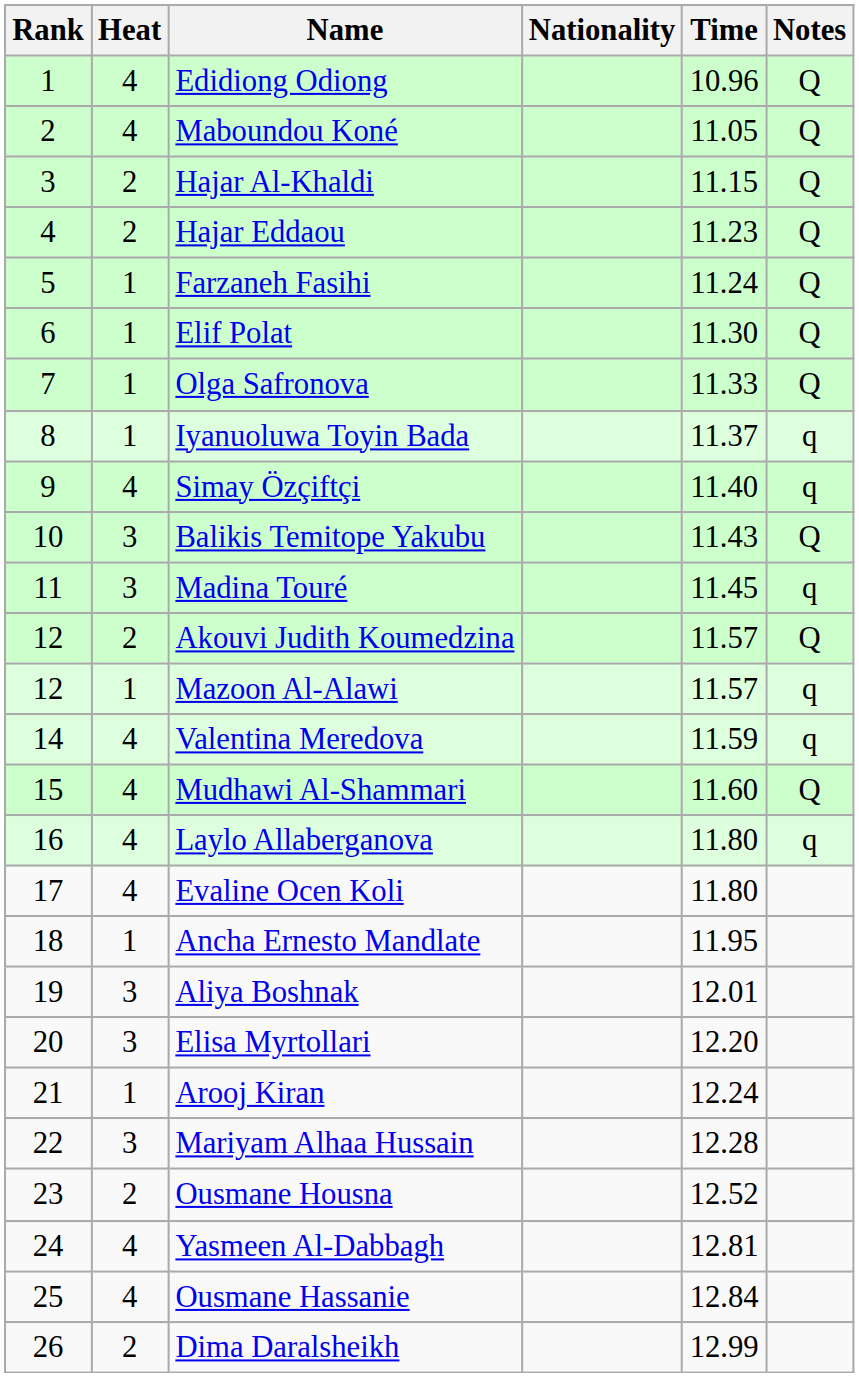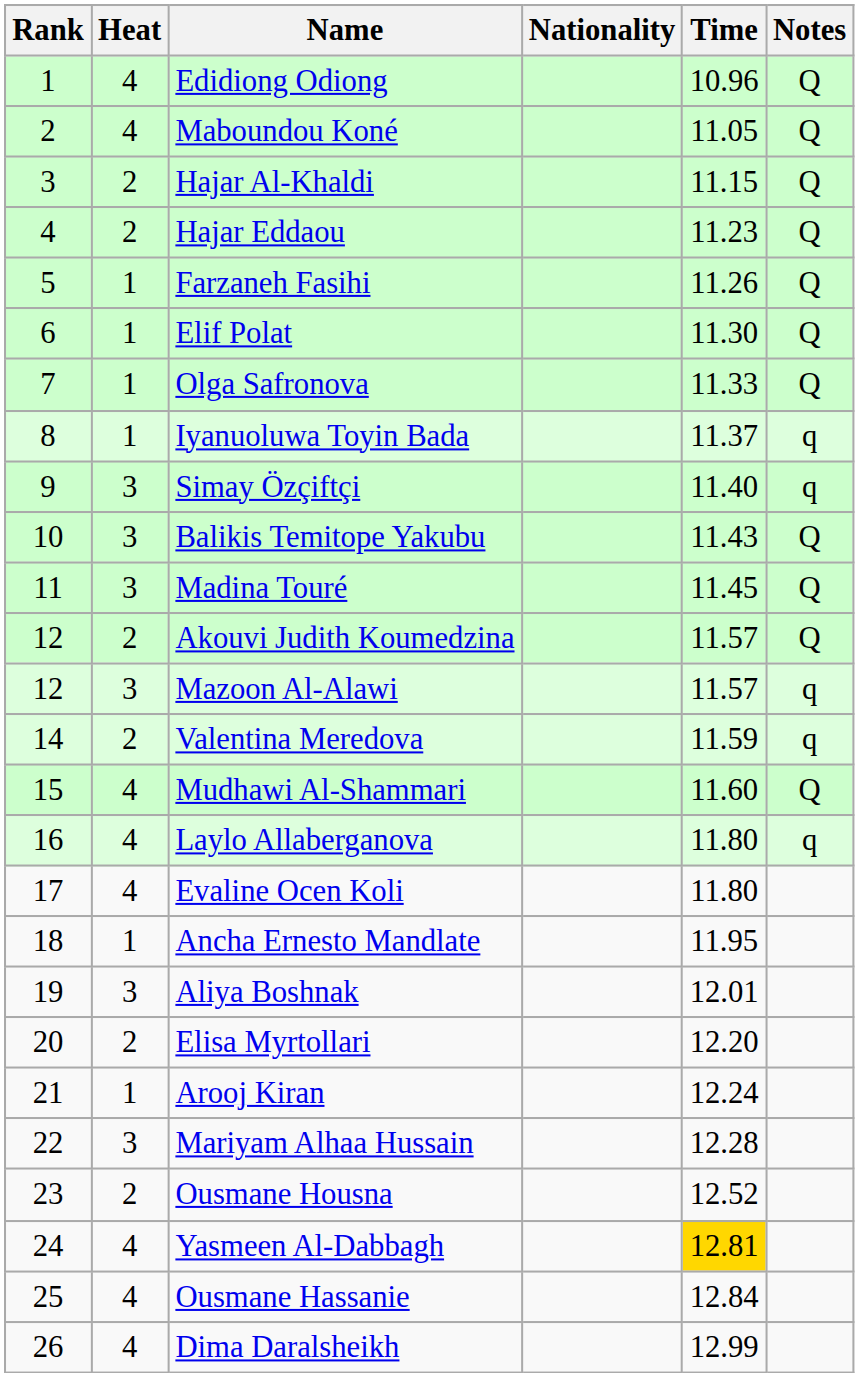 <table class="wikitable sortable" style="text-align:center;font-size:95%">
 <tr>
 <th>Rank</th>
 <th>Heat</th>
 <th>Name</th>
 <th>Nationality</th>
 <th>Time</th>
 <th>Notes</th>
 </tr>
 <tr bgcolor=ccffcc>
 <td>1</td>
 <td>4</td>
 <td align=left><a href='#'>Edidiong Odiong</a></td>
 <td align=left></td>
 <td>10.96</td>
 <td>Q</td>
 </tr>
 <tr bgcolor=ccffcc>
 <td>2</td>
 <td>4</td>
 <td align=left><a href='#'>Maboundou Koné</a></td>
 <td align=left></td>
 <td>11.05</td>
 <td>Q</td>
 </tr>
 <tr bgcolor=ccffcc>
 <td>3</td>
 <td>2</td>
 <td align=left><a href='#'>Hajar Al-Khaldi</a></td>
 <td align=left></td>
 <td>11.15</td>
 <td>Q</td>
 </tr>
 <tr bgcolor=ccffcc>
 <td>4</td>
 <td>2</td>
 <td align=left><a href='#'>Hajar Eddaou</a></td>
 <td align=left></td>
 <td>11.23</td>
 <td>Q</td>
 </tr>
 <tr bgcolor=ccffcc>
 <td>5</td>
 <td>1</td>
 <td align=left><a href='#'>Farzaneh Fasihi</a></td>
 <td align=left></td>
-<td>11.24</td>
+<td>11.26</td>
 <td>Q</td>
 </tr>
 <tr bgcolor=ccffcc>
 <td>6</td>
 <td>1</td>
 <td align=left><a href='#'>Elif Polat</a></td>
 <td align=left></td>
 <td>11.30</td>
 <td>Q</td>
 </tr>
 <tr bgcolor=ccffcc>
 <td>7</td>
 <td>1</td>
 <td align=left><a href='#'>Olga Safronova</a></td>
 <td align=left></td>
 <td>11.33</td>
 <td>Q</td>
 </tr>
 <tr bgcolor=ddffdd>
 <td>8</td>
 <td>1</td>
 <td align=left><a href='#'>Iyanuoluwa Toyin Bada</a></td>
 <td align=left></td>
 <td>11.37</td>
 <td>q</td>
 </tr>
 <tr bgcolor=ccffcc>
 <td>9</td>
-<td>4</td>
+<td>3</td>
 <td align=left><a href='#'>Simay Özçiftçi</a></td>
 <td align=left></td>
 <td>11.40</td>
 <td>q</td>
 </tr>
 <tr bgcolor=ccffcc>
 <td>10</td>
 <td>3</td>
 <td align=left><a href='#'>Balikis Temitope Yakubu</a></td>
 <td align=left></td>
 <td>11.43</td>
 <td>Q</td>
 </tr>
 <tr bgcolor=ccffcc>
 <td>11</td>
 <td>3</td>
 <td align=left><a href='#'>Madina Touré</a></td>
 <td align=left></td>
 <td>11.45</td>
-<td>q</td>
+<td>Q</td>
 </tr>
 <tr bgcolor=ccffcc>
 <td>12</td>
 <td>2</td>
 <td align=left><a href='#'>Akouvi Judith Koumedzina</a></td>
 <td align=left></td>
 <td>11.57</td>
 <td>Q</td>
 </tr>
 <tr bgcolor=ddffdd>
 <td>12</td>
-<td>1</td>
+<td>3</td>
 <td align=left><a href='#'>Mazoon Al-Alawi</a></td>
 <td align=left></td>
 <td>11.57</td>
 <td>q</td>
 </tr>
 <tr bgcolor=ddffdd>
 <td>14</td>
-<td>4</td>
+<td>2</td>
 <td align=left><a href='#'>Valentina Meredova</a></td>
 <td align=left></td>
 <td>11.59</td>
 <td>q</td>
 </tr>
 <tr bgcolor=ccffcc>
 <td>15</td>
 <td>4</td>
 <td align=left><a href='#'>Mudhawi Al-Shammari</a></td>
 <td align=left></td>
 <td>11.60</td>
 <td>Q</td>
 </tr>
 <tr bgcolor=ddffdd>
 <td>16</td>
 <td>4</td>
 <td align=left><a href='#'>Laylo Allaberganova</a></td>
 <td align=left></td>
 <td>11.80</td>
 <td>q</td>
 </tr>
 <tr>
 <td>17</td>
 <td>4</td>
 <td align=left><a href='#'>Evaline Ocen Koli</a></td>
 <td align=left></td>
 <td>11.80</td>
 <td></td>
 </tr>
 <tr>
 <td>18</td>
 <td>1</td>
 <td align=left><a href='#'>Ancha Ernesto Mandlate</a></td>
 <td align=left></td>
 <td>11.95</td>
 <td></td>
 </tr>
 <tr>
 <td>19</td>
 <td>3</td>
 <td align=left><a href='#'>Aliya Boshnak</a></td>
 <td align=left></td>
 <td>12.01</td>
 <td></td>
 </tr>
 <tr>
 <td>20</td>
-<td>3</td>
+<td>2</td>
 <td align=left><a href='#'>Elisa Myrtollari</a></td>
 <td align=left></td>
 <td>12.20</td>
 <td></td>
 </tr>
 <tr>
 <td>21</td>
 <td>1</td>
 <td align=left><a href='#'>Arooj Kiran</a></td>
 <td align=left></td>
 <td>12.24</td>
 <td></td>
 </tr>
 <tr>
 <td>22</td>
 <td>3</td>
 <td align=left><a href='#'>Mariyam Alhaa Hussain</a></td>
 <td align=left></td>
 <td>12.28</td>
 <td></td>
 </tr>
 <tr>
 <td>23</td>
 <td>2</td>
 <td align=left><a href='#'>Ousmane Housna</a></td>
 <td align=left></td>
 <td>12.52</td>
 <td></td>
 </tr>
 <tr>
 <td>24</td>
 <td>4</td>
 <td align=left><a href='#'>Yasmeen Al-Dabbagh</a></td>
 <td align=left></td>
-<td>12.81</td>
+<td style="background: gold;">12.81</td>
 <td></td>
 </tr>
 <tr>
 <td>25</td>
 <td>4</td>
 <td align=left><a href='#'>Ousmane Hassanie</a></td>
 <td align=left></td>
 <td>12.84</td>
 <td></td>
 </tr>
 <tr>
 <td>26</td>
-<td>2</td>
+<td>4</td>
 <td align=left><a href='#'>Dima Daralsheikh</a></td>
 <td align=left></td>
 <td>12.99</td>
 <td></td>
 </tr>
 </table>
